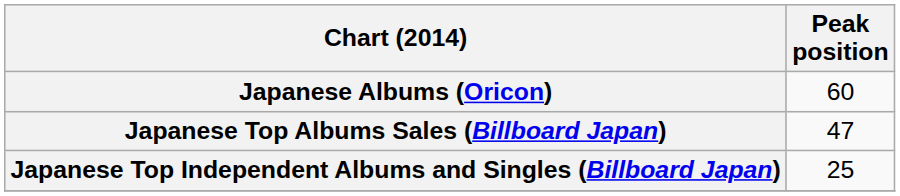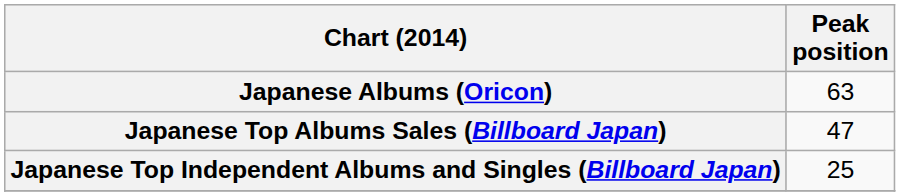 <table class="wikitable sortable plainrowheaders" style="text-align:center;" border="1">
 <tr>
 <th>Chart (2014)</th>
 <th>Peak<br>position</th>
 </tr>
 <tr>
 <th scope="row">Japanese Albums (<a href='#'>Oricon</a>)</th>
-<td>60</td>
+<td>63</td>
 </tr>
 <tr>
 <th scope="row">Japanese Top Albums Sales (<em><a href='#'>Billboard Japan</a></em>)</th>
 <td>47</td>
 </tr>
 <tr>
 <th scope="row">Japanese Top Independent Albums and Singles (<em><a href='#'>Billboard Japan</a></em>)</th>
 <td>25</td>
 </tr>
 <tr>
 </tr>
 <tr>
 </tr>
 <tr>
 </tr>
 <tr>
 </tr>
 <tr>
 </tr>
 </table>
